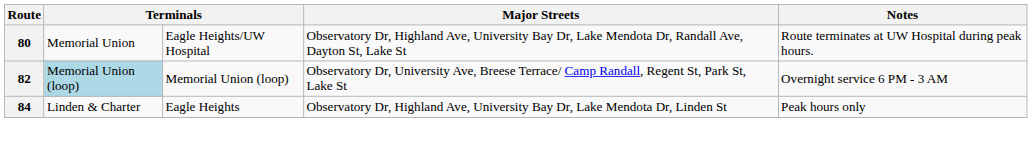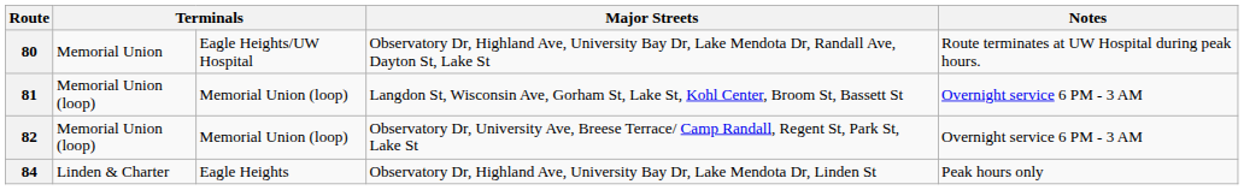 <table class="wikitable">
 <tr>
 <th>Route</th>
 <th colspan=2>Terminals</th>
 <th>Major Streets</th>
 <th>Notes</th>
 </tr>
 <tr>
 <th rowspan="1">80</th>
 <td>Memorial Union</td>
 <td>Eagle Heights/UW Hospital</td>
 <td>Observatory Dr, Highland Ave, University Bay Dr, Lake Mendota Dr, Randall Ave, Dayton St, Lake St</td>
 <td>Route terminates at UW Hospital during peak hours.</td>
 </tr>
 <tr>
+<th rowspan="1">81</th>
+<td>Memorial Union (loop)</td>
+<td>Memorial Union (loop)</td>
+<td>Langdon St, Wisconsin Ave, Gorham St, Lake St, <a href='#'>Kohl Center</a>, Broom St, Bassett St</td>
+<td><a href='#'>Overnight service</a> 6 PM - 3 AM</td>
+</tr>
+<tr>
 <th rowspan="1">82</th>
-<td style="background: lightblue;">Memorial Union (loop)</td>
+<td>Memorial Union (loop)</td>
 <td>Memorial Union (loop)</td>
 <td>Observatory Dr, University Ave, Breese Terrace/ <a href='#'>Camp Randall</a>, Regent St, Park St, Lake St</td>
 <td>Overnight service 6 PM - 3 AM</td>
 </tr>
 <tr>
 <th rowspan="1">84</th>
 <td>Linden & Charter</td>
 <td>Eagle Heights</td>
 <td>Observatory Dr, Highland Ave, University Bay Dr, Lake Mendota Dr, Linden St</td>
 <td>Peak hours only</td>
 </tr>
 </table>
